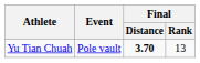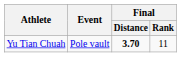 <table class="wikitable" style="font-size:90%">
 <tr>
 <th rowspan=2>Athlete</th>
 <th rowspan=2>Event</th>
 <th colspan=2>Final</th>
 </tr>
 <tr style="font-size:95%">
 <th>Distance</th>
 <th>Rank</th>
 </tr>
 <tr align=center>
 <td align=left><a href='#'>Yu Tian Chuah</a></td>
 <td style="text-align:left;"><a href='#'>Pole vault</a></td>
 <td><strong>3.70</strong></td>
-<td>13</td>
+<td>11</td>
 </tr>
 </table>
